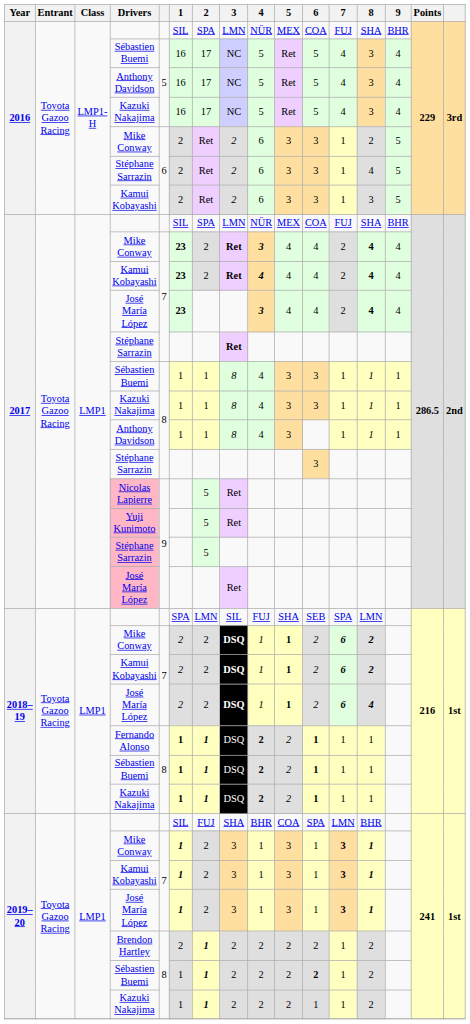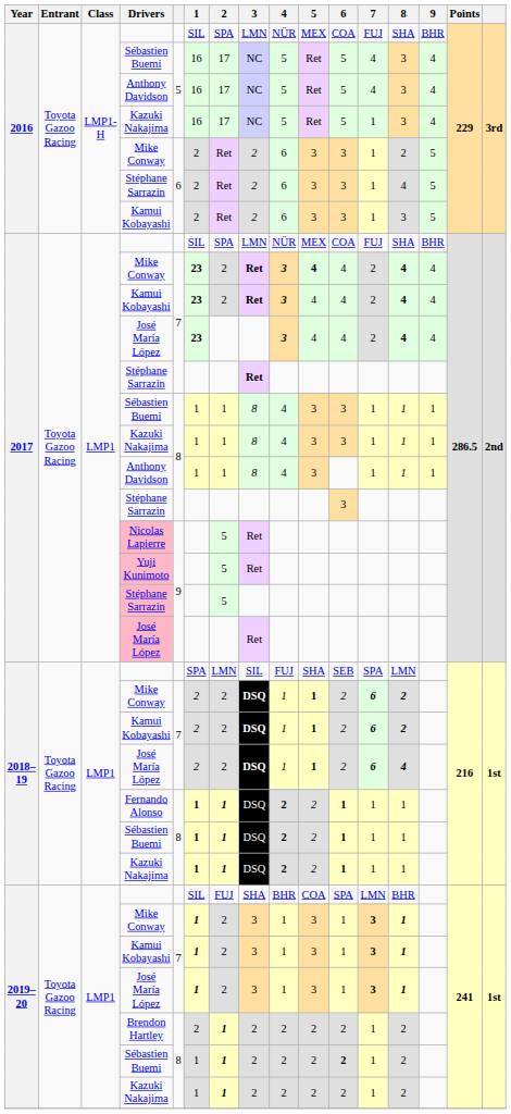 <table class="wikitable" style="text-align:center; font-size:90%">
 <tr>
 <th>Year</th>
 <th>Entrant</th>
 <th>Class</th>
 <th>Drivers</th>
 <th></th>
 <th>1</th>
 <th>2</th>
 <th>3</th>
 <th>4</th>
 <th>5</th>
 <th>6</th>
 <th>7</th>
 <th>8</th>
 <th>9</th>
 <th>Points</th>
 <th></th>
 </tr>
 <tr>
 <th rowspan=7><a href='#'>2016</a></th>
 <td rowspan=7><a href='#'>Toyota Gazoo Racing</a></td>
 <td rowspan=7><a href='#'>LMP1-H</a></td>
 <td></td>
 <td></td>
 <td><a href='#'>SIL</a></td>
 <td><a href='#'>SPA</a></td>
 <td><a href='#'>LMN</a></td>
 <td><a href='#'>NÜR</a></td>
 <td><a href='#'>MEX</a></td>
 <td><a href='#'>COA</a></td>
 <td><a href='#'>FUJ</a></td>
 <td><a href='#'>SHA</a></td>
 <td><a href='#'>BHR</a></td>
 <td rowspan=7 style="background:#FFDF9F;"><strong>229</strong></td>
 <td rowspan=7 style="background:#FFDF9F;"><strong>3rd</strong></td>
 </tr>
 <tr>
 <td> <a href='#'>Sébastien Buemi</a></td>
 <td rowspan=3>5</td>
 <td style="background:#DFFFDF;">16</td>
 <td style="background:#DFFFDF;">17</td>
 <td style="background:#CFCFFF;">NC</td>
 <td style="background:#DFFFDF;">5</td>
 <td style="background:#efcfff;">Ret</td>
 <td style="background:#DFFFDF;">5</td>
 <td style="background:#DFFFDF;">4</td>
 <td style="background:#FFDF9F;">3</td>
 <td style="background:#DFFFDF;">4</td>
 </tr>
 <tr>
 <td> <a href='#'>Anthony Davidson</a></td>
 <td style="background:#DFFFDF;">16</td>
 <td style="background:#DFFFDF;">17</td>
 <td style="background:#CFCFFF;">NC</td>
 <td style="background:#DFFFDF;">5</td>
 <td style="background:#efcfff;">Ret</td>
 <td style="background:#DFFFDF;">5</td>
 <td style="background:#DFFFDF;">4</td>
 <td style="background:#FFDF9F;">3</td>
 <td style="background:#DFFFDF;">4</td>
 </tr>
 <tr>
 <td> <a href='#'>Kazuki Nakajima</a></td>
 <td style="background:#DFFFDF;">16</td>
 <td style="background:#DFFFDF;">17</td>
 <td style="background:#CFCFFF;">NC</td>
 <td style="background:#DFFFDF;">5</td>
 <td style="background:#efcfff;">Ret</td>
 <td style="background:#DFFFDF;">5</td>
-<td style="background:#DFFFDF;">4</td>
+<td style="background:#DFFFDF;">1</td>
 <td style="background:#FFDF9F;">3</td>
 <td style="background:#DFFFDF;">4</td>
 </tr>
 <tr>
 <td> <a href='#'>Mike Conway</a></td>
 <td rowspan=3>6</td>
 <td style="background:#DFDFDF;">2</td>
 <td style="background:#efcfff;">Ret</td>
 <td style="background:#DFDFDF;"><em>2</em></td>
 <td style="background:#DFFFDF;">6</td>
 <td style="background:#FFDF9F;">3</td>
 <td style="background:#FFDF9F;">3</td>
 <td style="background:#FFFFBF;">1</td>
 <td style="background:#DFDFDF;">2</td>
 <td style="background:#DFFFDF;">5</td>
 </tr>
 <tr>
 <td> <a href='#'>Stéphane Sarrazin</a></td>
 <td style="background:#DFDFDF;">2</td>
 <td style="background:#efcfff;">Ret</td>
 <td style="background:#DFDFDF;"><em>2</em></td>
 <td style="background:#DFFFDF;">6</td>
 <td style="background:#FFDF9F;">3</td>
 <td style="background:#FFDF9F;">3</td>
 <td style="background:#FFFFBF;">1</td>
 <td style="background:#DFDFDF;">4</td>
 <td style="background:#DFFFDF;">5</td>
 </tr>
 <tr>
 <td> <a href='#'>Kamui Kobayashi</a></td>
 <td style="background:#DFDFDF;">2</td>
 <td style="background:#efcfff;">Ret</td>
 <td style="background:#DFDFDF;"><em>2</em></td>
 <td style="background:#DFFFDF;">6</td>
 <td style="background:#FFDF9F;">3</td>
 <td style="background:#FFDF9F;">3</td>
 <td style="background:#FFFFBF;">1</td>
 <td style="background:#DFDFDF;">3</td>
 <td style="background:#DFFFDF;">5</td>
 </tr>
 <tr>
 <th rowspan=13><a href='#'>2017</a></th>
 <td rowspan=13><a href='#'>Toyota Gazoo Racing</a></td>
 <td rowspan=13><a href='#'>LMP1</a></td>
 <td></td>
 <td></td>
 <td><a href='#'>SIL</a></td>
 <td><a href='#'>SPA</a></td>
 <td><a href='#'>LMN</a></td>
 <td><a href='#'>NÜR</a></td>
 <td><a href='#'>MEX</a></td>
 <td><a href='#'>COA</a></td>
 <td><a href='#'>FUJ</a></td>
 <td><a href='#'>SHA</a></td>
 <td><a href='#'>BHR</a></td>
 <td rowspan="13" style="background:#DFDFDF;"><strong>286.5</strong></td>
 <td rowspan="13" style="background:#DFDFDF;"><strong>2nd</strong></td>
 </tr>
 <tr>
 <td> <a href='#'>Mike Conway</a></td>
 <td rowspan="4">7</td>
 <td style="background:#DFFFDF;"><strong>23</strong></td>
 <td style="background:#DFDFDF;">2</td>
 <td style="background:#efcfff;"><strong>Ret</strong></td>
 <td style="background:#FFDF9F;"><strong><em>3</em></strong></td>
-<td style="background:#DFFFDF;">4</td>
+<td style="background:#DFFFDF;"><strong>4</strong></td>
 <td style="background:#DFFFDF;">4</td>
 <td style="background:#DFDFDF;">2</td>
 <td style="background:#DFFFDF;"><strong>4</strong></td>
 <td style="background:#DFFFDF;">4</td>
 </tr>
 <tr>
 <td> <a href='#'>Kamui Kobayashi</a></td>
 <td style="background:#DFFFDF;"><strong>23</strong></td>
 <td style="background:#DFDFDF;">2</td>
 <td style="background:#efcfff;"><strong>Ret</strong></td>
-<td style="background:#FFDF9F;"><strong><em>4</em></strong></td>
+<td style="background:#FFDF9F;"><strong><em>3</em></strong></td>
 <td style="background:#DFFFDF;">4</td>
 <td style="background:#DFFFDF;">4</td>
 <td style="background:#DFDFDF;">2</td>
 <td style="background:#DFFFDF;"><strong>4</strong></td>
 <td style="background:#DFFFDF;">4</td>
 </tr>
 <tr>
 <td> <a href='#'>José María López</a></td>
 <td style="background:#DFFFDF;"><strong>23</strong></td>
 <td></td>
 <td></td>
 <td style="background:#FFDF9F;"><strong><em>3</em></strong></td>
 <td style="background:#DFFFDF;">4</td>
 <td style="background:#DFFFDF;">4</td>
 <td style="background:#DFDFDF;">2</td>
 <td style="background:#DFFFDF;"><strong>4</strong></td>
 <td style="background:#DFFFDF;">4</td>
 </tr>
 <tr>
 <td> <a href='#'>Stéphane Sarrazin</a></td>
 <td></td>
 <td></td>
 <td style="background:#efcfff;"><strong>Ret</strong></td>
 <td></td>
 <td></td>
 <td></td>
 <td></td>
 <td></td>
 <td></td>
 </tr>
 <tr>
 <td> <a href='#'>Sébastien Buemi</a></td>
 <td rowspan="4">8</td>
 <td style="background:#FFFFBF;">1</td>
 <td style="background:#FFFFBF;">1</td>
 <td style="background:#DFFFDF;"><em>8</em></td>
 <td style="background:#DFFFDF;">4</td>
 <td style="background:#FFDF9F;">3</td>
 <td style="background:#FFDF9F;">3</td>
 <td style="background:#FFFFBF;">1</td>
 <td style="background:#FFFFBF;"><em>1</em></td>
 <td style="background:#FFFFBF;">1</td>
 </tr>
 <tr>
 <td> <a href='#'>Kazuki Nakajima</a></td>
 <td style="background:#FFFFBF;">1</td>
 <td style="background:#FFFFBF;">1</td>
 <td style="background:#DFFFDF;"><em>8</em></td>
 <td style="background:#DFFFDF;">4</td>
 <td style="background:#FFDF9F;">3</td>
 <td style="background:#FFDF9F;">3</td>
 <td style="background:#FFFFBF;">1</td>
 <td style="background:#FFFFBF;"><em>1</em></td>
 <td style="background:#FFFFBF;">1</td>
 </tr>
 <tr>
 <td> <a href='#'>Anthony Davidson</a></td>
 <td style="background:#FFFFBF;">1</td>
 <td style="background:#FFFFBF;">1</td>
 <td style="background:#DFFFDF;"><em>8</em></td>
 <td style="background:#DFFFDF;">4</td>
 <td style="background:#FFDF9F;">3</td>
 <td></td>
 <td style="background:#FFFFBF;">1</td>
 <td style="background:#FFFFBF;"><em>1</em></td>
 <td style="background:#FFFFBF;">1</td>
 </tr>
 <tr>
 <td> <a href='#'>Stéphane Sarrazin</a></td>
 <td></td>
 <td></td>
 <td></td>
 <td></td>
 <td></td>
 <td style="background:#FFDF9F;">3</td>
 <td></td>
 <td></td>
 <td></td>
 </tr>
 <tr>
 <td style="background-color: #FFB7C5"> <a href='#'>Nicolas Lapierre</a></td>
 <td rowspan=4>9</td>
 <td></td>
 <td style="background:#DFFFDF;">5</td>
 <td style="background:#efcfff;">Ret</td>
 <td></td>
 <td></td>
 <td></td>
 <td></td>
 <td></td>
 <td></td>
 </tr>
 <tr>
 <td style="background-color: #FFB7C5"> <a href='#'>Yuji Kunimoto</a></td>
 <td></td>
 <td style="background:#DFFFDF;">5</td>
 <td style="background:#efcfff;">Ret</td>
 <td></td>
 <td></td>
 <td></td>
 <td></td>
 <td></td>
 <td></td>
 </tr>
 <tr>
 <td style="background-color: #FFB7C5"> <a href='#'>Stéphane Sarrazin</a></td>
 <td></td>
 <td style="background:#DFFFDF;">5</td>
 <td></td>
 <td></td>
 <td></td>
 <td></td>
 <td></td>
 <td></td>
 <td></td>
 </tr>
 <tr>
 <td style="background-color: #FFB7C5"> <a href='#'>José María López</a></td>
 <td></td>
 <td></td>
 <td style="background:#efcfff;">Ret</td>
 <td></td>
 <td></td>
 <td></td>
 <td></td>
 <td></td>
 <td></td>
 </tr>
 <tr>
 <th rowspan=7><a href='#'>2018–19</a></th>
 <td rowspan=7><a href='#'>Toyota Gazoo Racing</a></td>
 <td rowspan=7><a href='#'>LMP1</a></td>
 <td></td>
 <td></td>
 <td><a href='#'>SPA</a></td>
 <td><a href='#'>LMN</a></td>
 <td><a href='#'>SIL</a></td>
 <td><a href='#'>FUJ</a></td>
 <td><a href='#'>SHA</a></td>
 <td><a href='#'>SEB</a></td>
 <td><a href='#'>SPA</a></td>
 <td><a href='#'>LMN</a></td>
 <td></td>
 <td rowspan="7" style="background:#FFFFBF;"><strong>216</strong></td>
 <td rowspan="7" style="background:#FFFFBF;"><strong>1st</strong></td>
 </tr>
 <tr>
 <td> <a href='#'>Mike Conway</a></td>
 <td rowspan=3>7</td>
 <td style="background:#DFDFDF;"><em>2</em></td>
 <td style="background:#DFDFDF;">2</td>
 <td style="background:#000000; color:white"><strong>DSQ</strong></td>
 <td style="background:#FFFFBF;"><em>1</em></td>
 <td style="background:#FFFFBF;"><strong>1</strong></td>
 <td style="background:#DFDFDF;"><em>2</em></td>
 <td style="background:#DFFFDF;"><strong><em>6</em></strong></td>
 <td style="background:#DFDFDF;"><strong><em>2</em></strong></td>
 <td></td>
 </tr>
 <tr>
 <td> <a href='#'>Kamui Kobayashi</a></td>
 <td style="background:#DFDFDF;"><em>2</em></td>
 <td style="background:#DFDFDF;">2</td>
 <td style="background:#000000; color:white"><strong>DSQ</strong></td>
 <td style="background:#FFFFBF;"><em>1</em></td>
 <td style="background:#FFFFBF;"><strong>1</strong></td>
 <td style="background:#DFDFDF;"><em>2</em></td>
 <td style="background:#DFFFDF;"><strong><em>6</em></strong></td>
 <td style="background:#DFDFDF;"><strong><em>2</em></strong></td>
 <td></td>
 </tr>
 <tr>
 <td> <a href='#'>José María López</a></td>
 <td style="background:#DFDFDF;"><em>2</em></td>
 <td style="background:#DFDFDF;">2</td>
 <td style="background:#000000; color:white"><strong>DSQ</strong></td>
 <td style="background:#FFFFBF;"><em>1</em></td>
 <td style="background:#FFFFBF;"><strong>1</strong></td>
 <td style="background:#DFDFDF;"><em>2</em></td>
 <td style="background:#DFFFDF;"><strong><em>6</em></strong></td>
 <td style="background:#DFDFDF;"><strong><em>4</em></strong></td>
 <td></td>
 </tr>
 <tr>
 <td> <a href='#'>Fernando Alonso</a></td>
 <td rowspan=3>8</td>
 <td style="background:#FFFFBF;"><strong>1</strong></td>
 <td style="background:#FFFFBF;"><strong><em>1</em></strong></td>
 <td style="background:#000000; color:white">DSQ</td>
 <td style="background:#DFDFDF;"><strong>2</strong></td>
 <td style="background:#DFDFDF;"><em>2</em></td>
 <td style="background:#FFFFBF;"><strong>1</strong></td>
 <td style="background:#FFFFBF;">1</td>
 <td style="background:#FFFFBF;">1</td>
 <td></td>
 </tr>
 <tr>
 <td> <a href='#'>Sébastien Buemi</a></td>
 <td style="background:#FFFFBF;"><strong>1</strong></td>
 <td style="background:#FFFFBF;"><strong><em>1</em></strong></td>
 <td style="background:#000000; color:white">DSQ</td>
 <td style="background:#DFDFDF;"><strong>2</strong></td>
 <td style="background:#DFDFDF;"><em>2</em></td>
 <td style="background:#FFFFBF;"><strong>1</strong></td>
 <td style="background:#FFFFBF;">1</td>
 <td style="background:#FFFFBF;">1</td>
 <td></td>
 </tr>
 <tr>
 <td> <a href='#'>Kazuki Nakajima</a></td>
 <td style="background:#FFFFBF;"><strong>1</strong></td>
 <td style="background:#FFFFBF;"><strong><em>1</em></strong></td>
 <td style="background:#000000; color:white">DSQ</td>
 <td style="background:#DFDFDF;"><strong>2</strong></td>
 <td style="background:#DFDFDF;"><em>2</em></td>
 <td style="background:#FFFFBF;"><strong>1</strong></td>
 <td style="background:#FFFFBF;">1</td>
 <td style="background:#FFFFBF;">1</td>
 <td></td>
 </tr>
 <tr>
 <th rowspan=7><a href='#'>2019–20</a></th>
 <td rowspan=7><a href='#'>Toyota Gazoo Racing</a></td>
 <td rowspan=7><a href='#'>LMP1</a></td>
 <td></td>
 <td></td>
 <td><a href='#'>SIL</a></td>
 <td><a href='#'>FUJ</a></td>
 <td><a href='#'>SHA</a></td>
 <td><a href='#'>BHR</a></td>
 <td><a href='#'>COA</a></td>
 <td><a href='#'>SPA</a></td>
 <td><a href='#'>LMN</a></td>
 <td><a href='#'>BHR</a></td>
 <td></td>
 <td rowspan="7" style="background:#FFFFBF;"><strong>241</strong></td>
 <td rowspan="7" style="background:#FFFFBF;"><strong>1st</strong></td>
 </tr>
 <tr>
 <td> <a href='#'>Mike Conway</a></td>
 <td rowspan=3>7</td>
 <td style="background:#FFFFBF;"><strong><em>1</em></strong></td>
 <td style="background:#DFDFDF;">2</td>
 <td style="background:#FFDF9F;">3</td>
 <td style="background:#FFFFBF;">1</td>
 <td style="background:#FFDF9F;">3</td>
 <td style="background:#FFFFBF;">1</td>
 <td style="background:#FFDF9F;"><strong>3</strong></td>
 <td style="background:#FFFFBF;"><strong><em>1</em></strong></td>
 <td></td>
 </tr>
 <tr>
 <td> <a href='#'>Kamui Kobayashi</a></td>
 <td style="background:#FFFFBF;"><strong><em>1</em></strong></td>
 <td style="background:#DFDFDF;">2</td>
 <td style="background:#FFDF9F;">3</td>
 <td style="background:#FFFFBF;">1</td>
 <td style="background:#FFDF9F;">3</td>
 <td style="background:#FFFFBF;">1</td>
 <td style="background:#FFDF9F;"><strong>3</strong></td>
 <td style="background:#FFFFBF;"><strong><em>1</em></strong></td>
 <td></td>
 </tr>
 <tr>
 <td> <a href='#'>José María López</a></td>
 <td style="background:#FFFFBF;"><strong><em>1</em></strong></td>
 <td style="background:#DFDFDF;">2</td>
 <td style="background:#FFDF9F;">3</td>
 <td style="background:#FFFFBF;">1</td>
 <td style="background:#FFDF9F;">3</td>
 <td style="background:#FFFFBF;">1</td>
 <td style="background:#FFDF9F;"><strong>3</strong></td>
 <td style="background:#FFFFBF;"><strong><em>1</em></strong></td>
 <td></td>
 </tr>
 <tr>
 <td> <a href='#'>Brendon Hartley</a></td>
 <td rowspan=3>8</td>
 <td style="background:#DFDFDF;">2</td>
 <td style="background:#FFFFBF;"><strong><em>1</em></strong></td>
 <td style="background:#DFDFDF;">2</td>
 <td style="background:#DFDFDF;">2</td>
 <td style="background:#DFDFDF;">2</td>
 <td style="background:#DFDFDF;">2</td>
 <td style="background:#FFFFBF;">1</td>
 <td style="background:#DFDFDF">2</td>
 <td></td>
 </tr>
 <tr>
 <td> <a href='#'>Sébastien Buemi</a></td>
 <td style="background:#DFDFDF;">1</td>
 <td style="background:#FFFFBF;"><strong><em>1</em></strong></td>
 <td style="background:#DFDFDF;">2</td>
 <td style="background:#DFDFDF;">2</td>
 <td style="background:#DFDFDF;">2</td>
 <td style="background:#DFDFDF;"><strong>2</strong></td>
 <td style="background:#FFFFBF;">1</td>
 <td style="background:#DFDFDF;">2</td>
 <td></td>
 </tr>
 <tr>
 <td> <a href='#'>Kazuki Nakajima</a></td>
 <td style="background:#DFDFDF;">1</td>
 <td style="background:#FFFFBF;"><strong><em>1</em></strong></td>
 <td style="background:#DFDFDF;">2</td>
 <td style="background:#DFDFDF;">2</td>
 <td style="background:#DFDFDF;">2</td>
-<td style="background:#DFDFDF;">1</td>
+<td style="background:#DFDFDF;">2</td>
 <td style="background:#FFFFBF;">1</td>
 <td style="background:#DFDFDF;">2</td>
 <td></td>
 </tr>
 <tr>
 </tr>
 </table>
